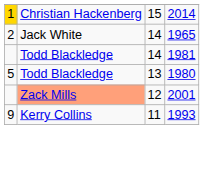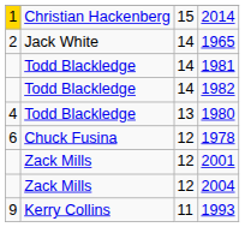 <table class="wikitable">
 <tr>
 </tr>
 <tr>
 <td style="background: gold;">1</td>
 <td><a href='#'>Christian Hackenberg</a></td>
 <td>15</td>
 <td><a href='#'>2014</a></td>
 </tr>
 <tr>
 <td>2</td>
 <td>Jack White</td>
 <td>14</td>
 <td><a href='#'>1965</a></td>
 </tr>
 <tr>
 <td></td>
 <td><a href='#'>Todd Blackledge</a></td>
 <td>14</td>
 <td><a href='#'>1981</a></td>
 </tr>
 <tr>
-<td>5</td>
+<td></td>
+<td><a href='#'>Todd Blackledge</a></td>
+<td>14</td>
+<td><a href='#'>1982</a></td>
+</tr>
+<tr>
+<td>4</td>
 <td><a href='#'>Todd Blackledge</a></td>
 <td>13</td>
 <td><a href='#'>1980</a></td>
 </tr>
 <tr>
+<td>6</td>
+<td><a href='#'>Chuck Fusina</a></td>
+<td>12</td>
+<td><a href='#'>1978</a></td>
+</tr>
+<tr>
 <td></td>
-<td style="background: lightsalmon;"><a href='#'>Zack Mills</a></td>
+<td><a href='#'>Zack Mills</a></td>
 <td>12</td>
 <td><a href='#'>2001</a></td>
+</tr>
+<tr>
+<td></td>
+<td><a href='#'>Zack Mills</a></td>
+<td>12</td>
+<td><a href='#'>2004</a></td>
 </tr>
 <tr>
 <td>9</td>
 <td><a href='#'>Kerry Collins</a></td>
 <td>11</td>
 <td><a href='#'>1993</a></td>
 </tr>
 </table>
